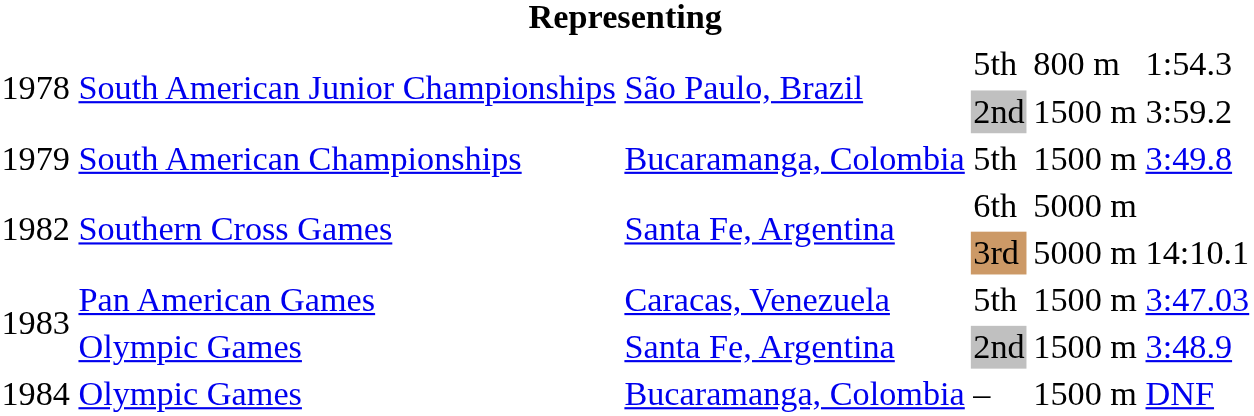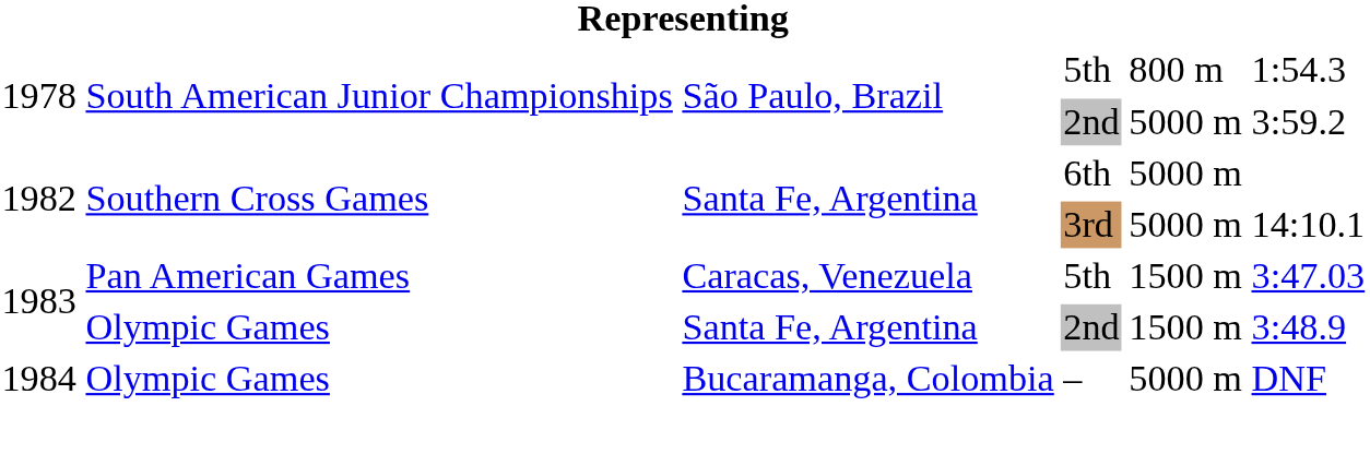 <table>
 <tr>
 <th colspan="6">Representing </th>
 </tr>
 <tr>
 <td rowspan=2>1978</td>
 <td rowspan=2><a href='#'>South American Junior Championships</a></td>
 <td rowspan=2><a href='#'>São Paulo, Brazil</a></td>
 <td>5th</td>
 <td>800 m</td>
 <td>1:54.3</td>
 </tr>
 <tr>
 <td bgcolor=silver>2nd</td>
-<td>1500 m</td>
+<td>5000 m</td>
 <td>3:59.2</td>
-</tr>
-<tr>
-<td>1979</td>
-<td><a href='#'>South American Championships</a></td>
-<td><a href='#'>Bucaramanga, Colombia</a></td>
-<td>5th</td>
-<td>1500 m</td>
-<td><a href='#'>3:49.8</a></td>
 </tr>
 <tr>
 <td rowspan=2>1982</td>
 <td rowspan=2><a href='#'>Southern Cross Games</a></td>
 <td rowspan=2><a href='#'>Santa Fe, Argentina</a></td>
 <td>6th</td>
 <td>5000 m</td>
 <td></td>
 </tr>
 <tr>
 <td bgcolor=cc9966>3rd</td>
 <td>5000 m</td>
 <td>14:10.1</td>
 </tr>
 <tr>
 <td rowspan=2>1983</td>
 <td><a href='#'>Pan American Games</a></td>
 <td><a href='#'>Caracas, Venezuela</a></td>
 <td>5th</td>
 <td>1500 m</td>
 <td><a href='#'>3:47.03</a></td>
 </tr>
 <tr>
 <td><a href='#'>Olympic Games</a></td>
 <td><a href='#'>Santa Fe, Argentina</a></td>
 <td bgcolor=silver>2nd</td>
 <td>1500 m</td>
 <td><a href='#'>3:48.9</a></td>
 </tr>
 <tr>
 <td>1984</td>
 <td><a href='#'>Olympic Games</a></td>
 <td><a href='#'>Bucaramanga, Colombia</a></td>
 <td>–</td>
-<td>1500 m</td>
+<td>5000 m</td>
 <td><a href='#'>DNF</a></td>
 </tr>
 </table>
